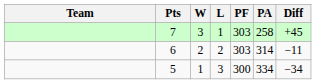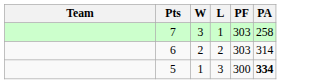 <table class=wikitable style="text-align:center">
 <tr>
 <th width=200>Team</th>
 <th width=40>Pts</th>
 <th width=20>W</th>
 <th width=20>L</th>
 <th width=20>PF</th>
 <th width=20>PA</th>
-<th width=40>Diff</th>
 </tr>
 <tr bgcolor=#ccffcc>
 <td align=left><strong></strong></td>
 <td>7</td>
 <td>3</td>
 <td>1</td>
 <td>303</td>
 <td>258</td>
-<td>+45</td>
 </tr>
 <tr>
 <td align=left></td>
 <td>6</td>
 <td>2</td>
 <td>2</td>
 <td>303</td>
 <td>314</td>
-<td>−11</td>
 </tr>
 <tr>
 <td align=left></td>
 <td>5</td>
 <td>1</td>
 <td>3</td>
 <td>300</td>
-<td>334</td>
-<td>−34</td>
+<td><strong>334</strong></td>
 </tr>
 </table>
